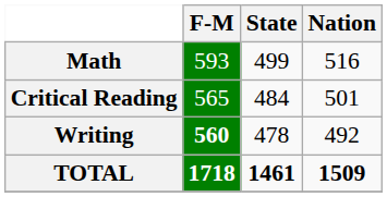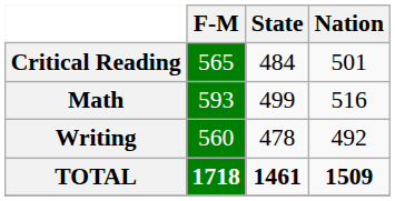 <table class="wikitable" style="white-space:nowrap; font-size:100%;">
 <tr>
 <td style="background:white; border-top-style:hidden; border-left-style:hidden;"></td>
 <th>F-M</th>
 <th>State</th>
 <th>Nation</th>
 </tr>
 <tr style="text-align:center;">
+<th>Critical Reading</th>
+<td style="background:green; color:white;">565</td>
+<td>484</td>
+<td>501</td>
+</tr>
+<tr style="text-align:center;">
 <th>Math</th>
 <td style="background:green; color:white;">593</td>
 <td>499</td>
 <td>516</td>
 </tr>
 <tr style="text-align:center;">
-<th>Critical Reading</th>
-<td style="background:green; color:white;">565</td>
-<td>484</td>
-<td>501</td>
-</tr>
-<tr style="text-align:center;">
 <th>Writing</th>
-<td style="background:green; color:white;"><strong>560</strong></td>
+<td style="background:green; color:white;">560</td>
 <td>478</td>
 <td>492</td>
 </tr>
 <tr style="text-align:center;">
 <th>TOTAL</th>
 <td style="background:green; color:white;"><strong>1718</strong></td>
 <td><strong>1461</strong></td>
 <td><strong>1509</strong></td>
 </tr>
 <tr>
 </tr>
 </table>
